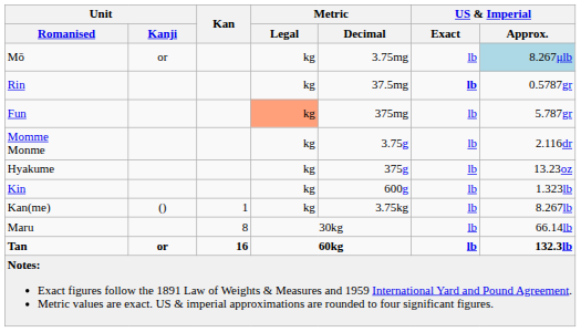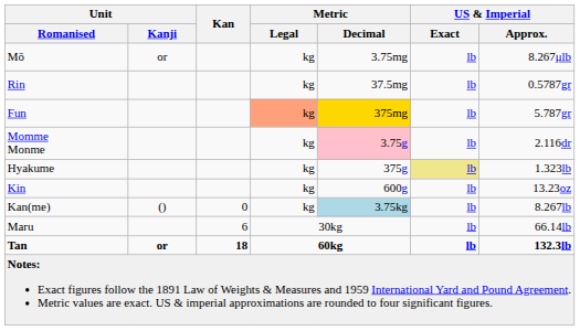 <table class="wikitable">
 <tr>
 <th colspan="2">Unit</th>
 <th rowspan="2">Kan</th>
 <th colspan="2">Metric</th>
 <th colspan="2"><a href='#'>US</a> & <a href='#'>Imperial</a></th>
 </tr>
 <tr>
 <th><a href='#'>Romanised</a></th>
 <th><a href='#'>Kanji</a></th>
 <th>Legal</th>
 <th>Decimal</th>
 <th>Exact</th>
 <th>Approx.</th>
 </tr>
 <tr style="text-align: right">
 <td style="text-align:left;">Mō</td>
 <td align="center"> or </td>
 <td height="30pt"></td>
 <td>kg</td>
 <td>3.75mg</td>
 <td><a href='#'>lb</a></td>
-<td style="background: lightblue;">8.267<a href='#'>μlb</a></td>
+<td>8.267<a href='#'>μlb</a></td>
 </tr>
 <tr style="text-align: right">
 <td style="text-align:left;"><a href='#'>Rin</a></td>
 <td align="center"></td>
 <td height="30pt"></td>
 <td>kg</td>
 <td>37.5mg</td>
-<td><strong><a href='#'>lb</a></strong></td>
+<td><a href='#'>lb</a></td>
 <td>0.5787<a href='#'>gr</a></td>
 </tr>
 <tr style="text-align: right">
 <td style="text-align:left;"><a href='#'>Fun</a></td>
 <td align="center"></td>
 <td height="30pt"></td>
 <td style="background: lightsalmon;">kg</td>
-<td>375mg</td>
+<td style="background: gold;">375mg</td>
 <td><a href='#'>lb</a></td>
 <td>5.787<a href='#'>gr</a></td>
 </tr>
 <tr style="text-align: right">
 <td style="text-align:left;"> <a href='#'>Momme</a><br>Monme</td>
 <td align="center"></td>
 <td></td>
 <td>kg</td>
-<td>3.75<a href='#'>g</a></td>
+<td style="background: pink;">3.75<a href='#'>g</a></td>
 <td><a href='#'>lb</a></td>
 <td>2.116<a href='#'>dr</a></td>
 </tr>
 <tr style="text-align: right">
 <td style="text-align:left;">Hyakume</td>
 <td align="center"></td>
 <td></td>
 <td>kg</td>
 <td>375<a href='#'>g</a></td>
-<td><a href='#'>lb</a></td>
-<td>13.23<a href='#'>oz</a></td>
+<td style="background: khaki;"><a href='#'>lb</a></td>
+<td>1.323<a href='#'>lb</a></td>
 </tr>
 <tr style="text-align: right">
 <td style="text-align:left;"><a href='#'>Kin</a></td>
 <td align="center"></td>
 <td></td>
 <td>kg</td>
 <td>600<a href='#'>g</a></td>
 <td><a href='#'>lb</a></td>
-<td>1.323<a href='#'>lb</a></td>
+<td>13.23<a href='#'>oz</a></td>
 </tr>
 <tr style="text-align: right">
 <td style="text-align:left;">Kan(me)</td>
 <td align="center">()</td>
-<td>1</td>
+<td>0</td>
 <td>kg</td>
-<td>3.75kg</td>
+<td style="background: lightblue;">3.75kg</td>
 <td><a href='#'>lb</a></td>
 <td>8.267<a href='#'>lb</a></td>
 </tr>
 <tr style="text-align: right">
 <td style="text-align:left;">Maru</td>
 <td align="center"></td>
-<td>8</td>
+<td>6</td>
 <td colspan=2 style="text-align:center;">30kg</td>
 <td><a href='#'>lb</a></td>
 <td>66.14<a href='#'>lb</a></td>
 </tr>
 <tr style="text-align: right">
 <td style="text-align:left;"><strong>Tan</strong></td>
 <td align="center"><strong> or </strong></td>
-<td><strong>16</strong></td>
+<td><strong>18</strong></td>
 <td colspan=2 style="text-align:center;"><strong>60kg</strong></td>
 <td><strong><a href='#'>lb</a></strong></td>
 <td><strong>132.3<a href='#'>lb</a></strong></td>
 </tr>
 <tr>
 <td colspan="13" bgcolor=#F0F0F0><strong>Notes:</strong><br><ul><li>Exact figures follow the 1891 Law of Weights & Measures and 1959 <a href='#'>International Yard and Pound Agreement</a>.</li><li>Metric values are exact. US & imperial approximations are rounded to four significant figures.</li></ul></td>
 </tr>
 </table>
